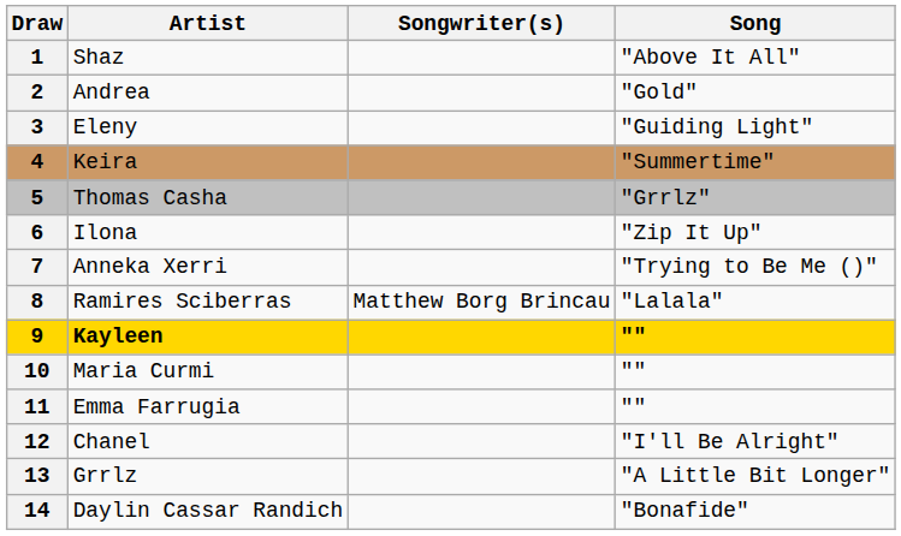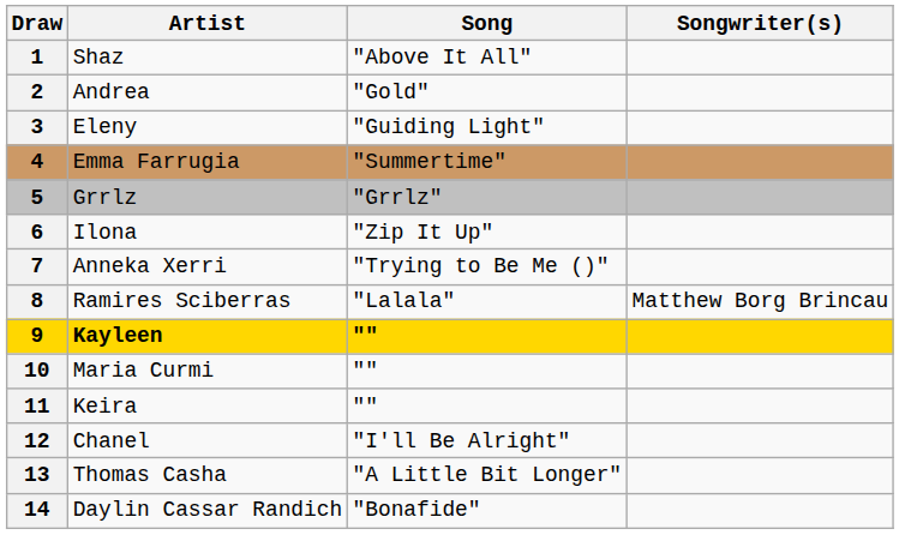 <table class="sortable wikitable plainrowheaders" style="margin: 1em auto 1em auto; text-align:left">
 <tr>
 <th scope="col">Draw</th>
 <th scope="col">Artist</th>
+<th scope="col">Song</th>
 <th scope="col" class="unsortable">Songwriter(s)</th>
-<th scope="col">Song</th>
 </tr>
 <tr>
 <th scope="row" style="text-align:center; ">1</th>
 <td>Shaz</td>
+<td>"Above It All"</td>
 <td></td>
-<td>"Above It All"</td>
 </tr>
 <tr>
 <th scope="row" style="text-align:center; ">2</th>
 <td>Andrea</td>
+<td>"Gold"</td>
 <td></td>
-<td>"Gold"</td>
 </tr>
 <tr>
 <th scope="row" style="text-align:center; ">3</th>
 <td>Eleny</td>
+<td>"Guiding Light"</td>
 <td></td>
-<td>"Guiding Light"</td>
 </tr>
 <tr bgcolor="#CC9966">
 <th scope="row" style="text-align:center; background:#CC9966;">4</th>
-<td>Keira</td>
+<td>Emma Farrugia</td>
+<td>"Summertime"</td>
 <td></td>
-<td>"Summertime"</td>
 </tr>
 <tr bgcolor="silver">
 <th scope="row" style="text-align:center; background:silver;">5</th>
-<td>Thomas Casha</td>
+<td>Grrlz</td>
+<td>"Grrlz"</td>
 <td></td>
-<td>"Grrlz"</td>
 </tr>
 <tr>
 <th scope="row" style="text-align:center; ">6</th>
 <td>Ilona</td>
+<td>"Zip It Up"</td>
 <td></td>
-<td>"Zip It Up"</td>
 </tr>
 <tr>
 <th scope="row" style="text-align:center; ">7</th>
 <td>Anneka Xerri</td>
+<td>"Trying to Be Me ()"</td>
 <td></td>
-<td>"Trying to Be Me ()"</td>
 </tr>
 <tr>
 <th scope="row" style="text-align:center; ">8</th>
 <td>Ramires Sciberras</td>
+<td>"Lalala"</td>
 <td>Matthew Borg Brincau</td>
-<td>"Lalala"</td>
 </tr>
 <tr bgcolor="gold" style="font-weight:bold;">
 <th scope="row" style="text-align:center; font-weight:bold; background:gold;">9</th>
 <td>Kayleen</td>
+<td>""</td>
 <td></td>
-<td>""</td>
 </tr>
 <tr>
 <th scope="row" style="text-align:center; ">10</th>
 <td>Maria Curmi</td>
+<td>""</td>
 <td></td>
-<td>""</td>
 </tr>
 <tr>
 <th scope="row" style="text-align:center; ">11</th>
-<td>Emma Farrugia</td>
+<td>Keira</td>
+<td>""</td>
 <td></td>
-<td>""</td>
 </tr>
 <tr>
 <th scope="row" style="text-align:center; ">12</th>
 <td>Chanel</td>
+<td>"I'll Be Alright"</td>
 <td></td>
-<td>"I'll Be Alright"</td>
 </tr>
 <tr>
 <th scope="row" style="text-align:center; ">13</th>
-<td>Grrlz</td>
+<td>Thomas Casha</td>
+<td>"A Little Bit Longer"</td>
 <td></td>
-<td>"A Little Bit Longer"</td>
 </tr>
 <tr>
 <th scope="row" style="text-align:center; ">14</th>
 <td>Daylin Cassar Randich</td>
+<td>"Bonafide"</td>
 <td></td>
-<td>"Bonafide"</td>
 </tr>
 </table>
